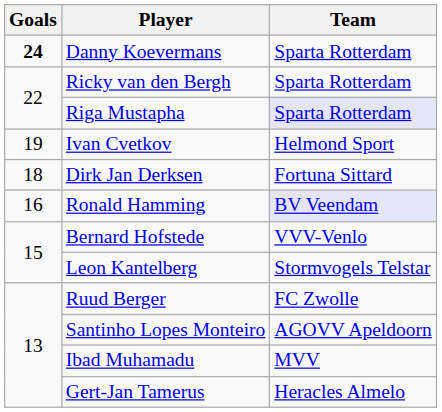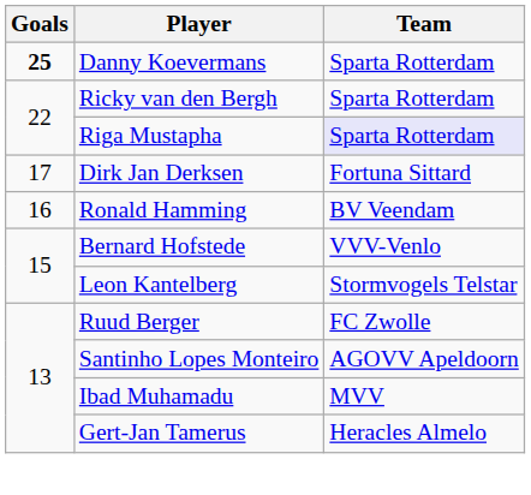 <table class="wikitable">
 <tr>
 <th>Goals</th>
 <th>Player</th>
 <th>Team</th>
 </tr>
 <tr>
-<td align=center><strong>24</strong></td>
+<td align=center><strong>25</strong></td>
 <td> <a href='#'>Danny Koevermans</a></td>
 <td><a href='#'>Sparta Rotterdam</a></td>
 </tr>
 <tr>
 <td rowspan="2" align=center>22</td>
 <td> <a href='#'>Ricky van den Bergh</a></td>
 <td><a href='#'>Sparta Rotterdam</a></td>
 </tr>
 <tr>
 <td> <a href='#'>Riga Mustapha</a></td>
 <td style="background: lavender;"><a href='#'>Sparta Rotterdam</a></td>
 </tr>
 <tr>
-<td align=center>19</td>
-<td> <a href='#'>Ivan Cvetkov</a></td>
-<td><a href='#'>Helmond Sport</a></td>
-</tr>
-<tr>
-<td align=center>18</td>
+<td align=center>17</td>
 <td> <a href='#'>Dirk Jan Derksen</a></td>
 <td><a href='#'>Fortuna Sittard</a></td>
 </tr>
 <tr>
 <td align=center>16</td>
 <td> <a href='#'>Ronald Hamming</a></td>
-<td style="background: lavender;"><a href='#'>BV Veendam</a></td>
+<td><a href='#'>BV Veendam</a></td>
 </tr>
 <tr>
 <td rowspan="2" align=center>15</td>
 <td> <a href='#'>Bernard Hofstede</a></td>
 <td><a href='#'>VVV-Venlo</a></td>
 </tr>
 <tr>
 <td> <a href='#'>Leon Kantelberg</a></td>
 <td><a href='#'>Stormvogels Telstar</a></td>
 </tr>
 <tr>
 <td rowspan="4" align=center>13</td>
 <td> <a href='#'>Ruud Berger</a></td>
 <td><a href='#'>FC Zwolle</a></td>
 </tr>
 <tr>
 <td> <a href='#'>Santinho Lopes Monteiro</a></td>
 <td><a href='#'>AGOVV Apeldoorn</a></td>
 </tr>
 <tr>
 <td> <a href='#'>Ibad Muhamadu</a></td>
 <td><a href='#'>MVV</a></td>
 </tr>
 <tr>
 <td> <a href='#'>Gert-Jan Tamerus</a></td>
 <td><a href='#'>Heracles Almelo</a></td>
 </tr>
 </table>
